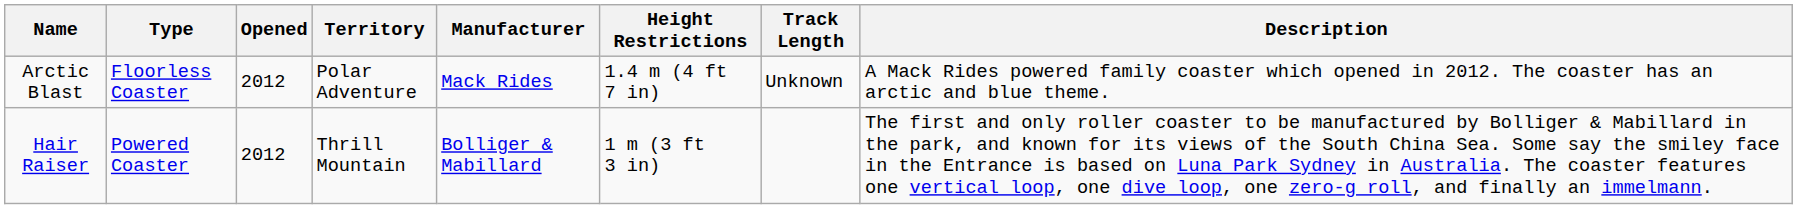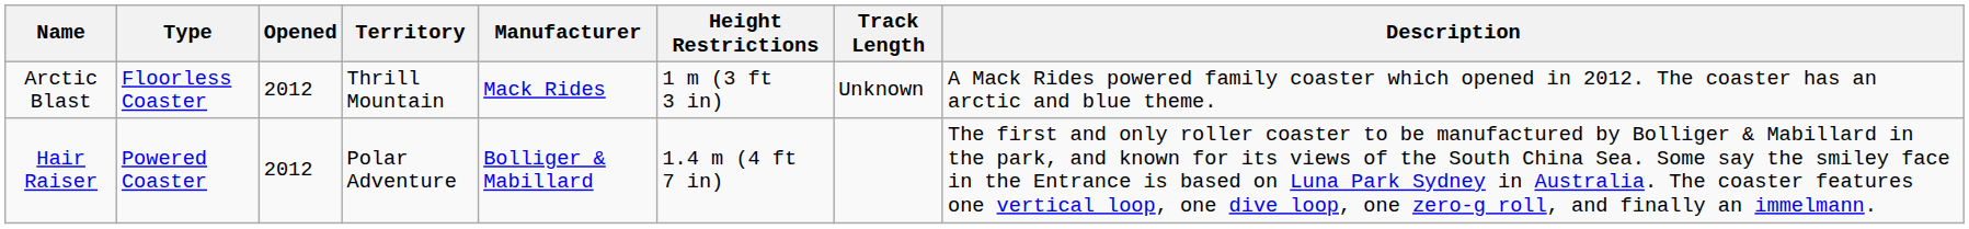 <table class="wikitable sortable mw-collapsible mw-collapsed">
 <tr>
 <th style="width: 5em;">Name</th>
 <th>Type</th>
 <th>Opened</th>
 <th>Territory</th>
 <th>Manufacturer</th>
 <th>Height Restrictions</th>
 <th>Track Length</th>
 <th class="unsortable">Description</th>
 </tr>
 <tr>
 <td style="text-align: center;">Arctic Blast</td>
 <td><a href='#'>Floorless Coaster</a></td>
 <td>2012</td>
-<td>Polar Adventure</td>
+<td>Thrill Mountain</td>
 <td><a href='#'>Mack Rides</a></td>
-<td>1.4 m (4 ft 7 in)</td>
+<td>1 m (3 ft 3 in)</td>
 <td>Unknown</td>
 <td>A Mack Rides powered family coaster which opened in 2012. The coaster has an arctic and blue theme.</td>
 </tr>
 <tr>
 <td style="text-align: center;"><a href='#'>Hair Raiser</a></td>
 <td><a href='#'>Powered Coaster</a></td>
 <td>2012</td>
-<td>Thrill Mountain</td>
+<td>Polar Adventure</td>
 <td><a href='#'>Bolliger & Mabillard</a></td>
-<td>1 m (3 ft 3 in)</td>
+<td>1.4 m (4 ft 7 in)</td>
 <td></td>
 <td>The first and only roller coaster to be manufactured by Bolliger & Mabillard in the park, and known for its views of the South China Sea. Some say the smiley face in the Entrance is based on <a href='#'>Luna Park Sydney</a> in <a href='#'>Australia</a>. The coaster features one <a href='#'>vertical loop</a>, one <a href='#'>dive loop</a>, one <a href='#'>zero-g roll</a>, and finally an <a href='#'>immelmann</a>.</td>
 </tr>
 </table>
